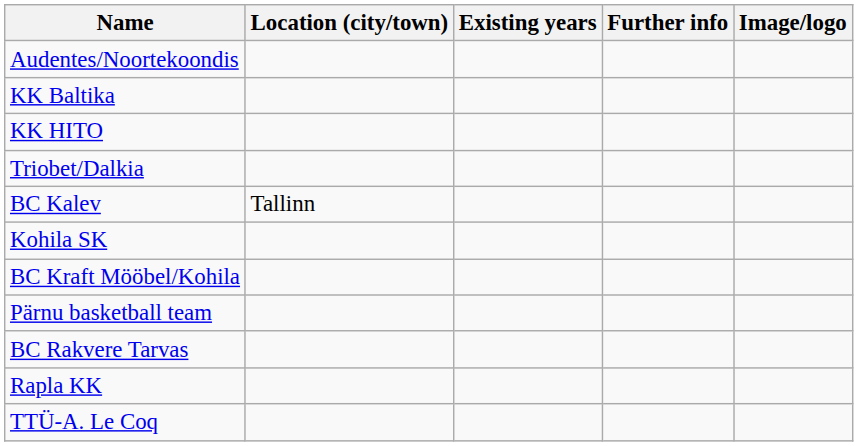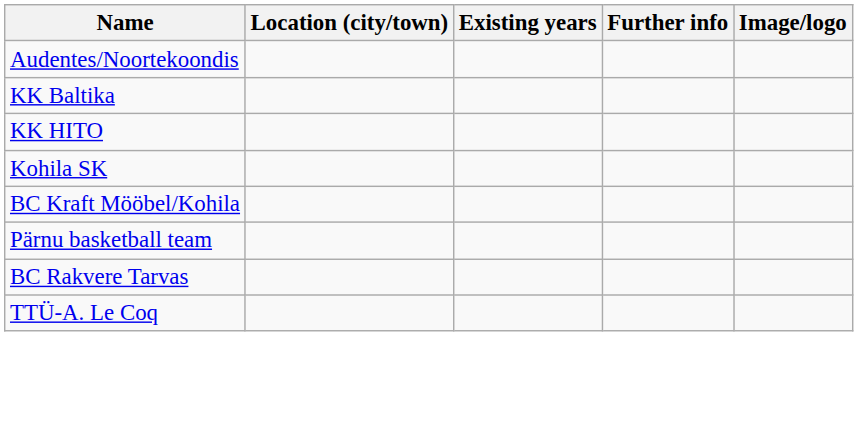 <table class="wikitable sortable">
 <tr>
 <th>Name</th>
 <th>Location (city/town)</th>
 <th>Existing years</th>
 <th>Further info</th>
 <th>Image/logo</th>
 </tr>
 <tr>
 <td><a href='#'>Audentes/Noortekoondis</a></td>
 <td></td>
 <td></td>
 <td></td>
 <td></td>
 </tr>
 <tr>
 <td><a href='#'>KK Baltika</a></td>
 <td></td>
 <td></td>
 <td></td>
 <td></td>
 </tr>
 <tr>
 <td><a href='#'>KK HITO</a></td>
 <td></td>
-<td></td>
-<td></td>
-<td></td>
-</tr>
-<tr>
-<td><a href='#'>Triobet/Dalkia</a></td>
-<td></td>
-<td></td>
-<td></td>
-<td></td>
-</tr>
-<tr>
-<td><a href='#'>BC Kalev</a></td>
-<td>Tallinn</td>
 <td></td>
 <td></td>
 <td></td>
 </tr>
 <tr>
 <td><a href='#'>Kohila SK</a></td>
 <td></td>
 <td></td>
 <td></td>
 <td></td>
 </tr>
 <tr>
 <td><a href='#'>BC Kraft Mööbel/Kohila</a></td>
 <td></td>
 <td></td>
 <td></td>
 <td></td>
 </tr>
 <tr>
 <td><a href='#'>Pärnu basketball team</a></td>
 <td></td>
 <td></td>
 <td></td>
 <td></td>
 </tr>
 <tr>
 <td><a href='#'>BC Rakvere Tarvas</a></td>
 <td></td>
 <td></td>
 <td></td>
 <td></td>
 </tr>
 <tr>
-<td><a href='#'>Rapla KK</a></td>
-<td></td>
-<td></td>
-<td></td>
-<td></td>
-</tr>
-<tr>
 <td><a href='#'>TTÜ-A. Le Coq</a></td>
 <td></td>
 <td></td>
 <td></td>
 <td></td>
 </tr>
 </table>
